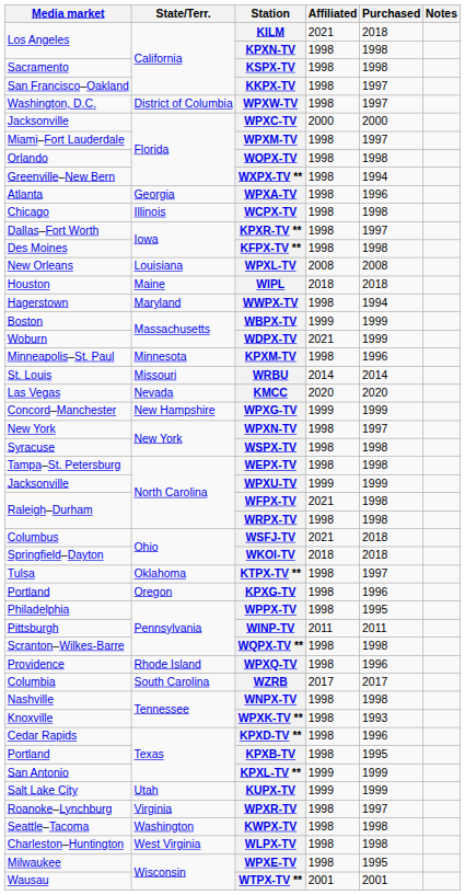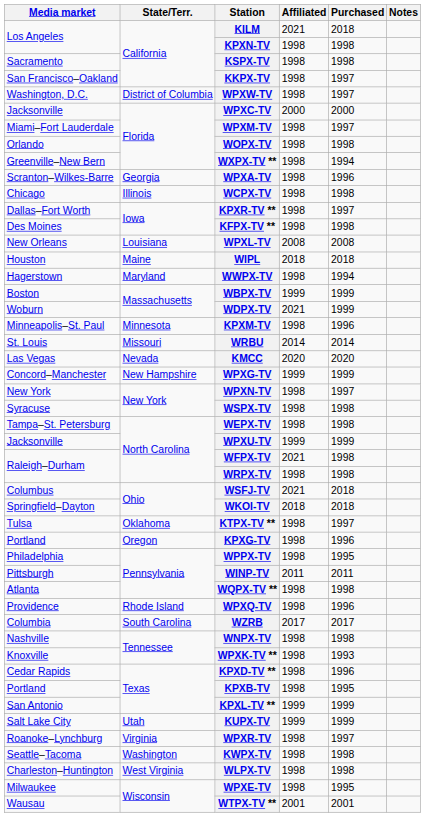 <table class="wikitable sortable">
 <tr>
 <th scope="col"><a href='#'>Media market</a></th>
 <th scope="col">State/Terr.</th>
 <th scope="col">Station</th>
 <th scope="col">Affiliated</th>
 <th scope="col">Purchased</th>
 <th scope="col" class="unsortable">Notes</th>
 </tr>
 <tr>
 <td rowspan="2"><a href='#'>Los Angeles</a></td>
 <td rowspan="4"><a href='#'>California</a></td>
 <th scope="row"><a href='#'>KILM</a></th>
 <td>2021</td>
 <td>2018</td>
 <td></td>
 </tr>
 <tr>
 <th scope="row"><a href='#'>KPXN-TV</a></th>
 <td>1998</td>
 <td>1998</td>
 <td></td>
 </tr>
 <tr>
 <td><a href='#'>Sacramento</a></td>
 <th scope="row"><a href='#'>KSPX-TV</a></th>
 <td>1998</td>
 <td>1998</td>
 <td></td>
 </tr>
 <tr>
 <td><a href='#'>San Francisco</a>–<a href='#'>Oakland</a></td>
 <th scope="row"><a href='#'>KKPX-TV</a></th>
 <td>1998</td>
 <td>1997</td>
 <td></td>
 </tr>
 <tr>
 <td><a href='#'>Washington, D.C.</a></td>
 <td><a href='#'>District of Columbia</a></td>
 <th scope="row"><a href='#'>WPXW-TV</a></th>
 <td>1998</td>
 <td>1997</td>
 <td></td>
 </tr>
 <tr>
 <td><a href='#'>Jacksonville</a></td>
 <td rowspan="4"><a href='#'>Florida</a></td>
 <th scope="row"><a href='#'>WPXC-TV</a></th>
 <td>2000</td>
 <td>2000</td>
 <td></td>
 </tr>
 <tr>
 <td><a href='#'>Miami</a>–<a href='#'>Fort Lauderdale</a></td>
 <th scope="row"><a href='#'>WPXM-TV</a></th>
 <td>1998</td>
 <td>1997</td>
 <td></td>
 </tr>
 <tr>
 <td><a href='#'>Orlando</a></td>
 <th scope="row"><a href='#'>WOPX-TV</a></th>
 <td>1998</td>
 <td>1998</td>
 <td></td>
 </tr>
 <tr>
 <td><a href='#'>Greenville</a>–<a href='#'>New Bern</a></td>
 <th scope="row"><a href='#'>WXPX-TV</a> **</th>
 <td>1998</td>
 <td>1994</td>
 <td></td>
 </tr>
 <tr>
-<td><a href='#'>Atlanta</a></td>
+<td><a href='#'>Scranton</a>–<a href='#'>Wilkes-Barre</a></td>
 <td><a href='#'>Georgia</a></td>
 <th scope="row"><a href='#'>WPXA-TV</a></th>
 <td>1998</td>
 <td>1996</td>
 <td></td>
 </tr>
 <tr>
 <td><a href='#'>Chicago</a></td>
 <td><a href='#'>Illinois</a></td>
 <th scope="row"><a href='#'>WCPX-TV</a></th>
 <td>1998</td>
 <td>1998</td>
 <td></td>
 </tr>
 <tr>
 <td><a href='#'>Dallas</a>–<a href='#'>Fort Worth</a></td>
 <td rowspan="2"><a href='#'>Iowa</a></td>
 <th scope="row"><a href='#'>KPXR-TV</a> **</th>
 <td>1998</td>
 <td>1997</td>
 <td></td>
 </tr>
 <tr>
 <td><a href='#'>Des Moines</a></td>
 <th scope="row"><a href='#'>KFPX-TV</a> **</th>
 <td>1998</td>
 <td>1998</td>
 <td></td>
 </tr>
 <tr>
 <td><a href='#'>New Orleans</a></td>
 <td><a href='#'>Louisiana</a></td>
 <th scope="row"><a href='#'>WPXL-TV</a></th>
 <td>2008</td>
 <td>2008</td>
 <td></td>
 </tr>
 <tr>
 <td><a href='#'>Houston</a></td>
 <td><a href='#'>Maine</a></td>
 <th scope="row"><a href='#'>WIPL</a></th>
 <td>2018</td>
 <td>2018</td>
 <td></td>
 </tr>
 <tr>
 <td><a href='#'>Hagerstown</a></td>
 <td><a href='#'>Maryland</a></td>
 <th scope="row"><a href='#'>WWPX-TV</a></th>
 <td>1998</td>
 <td>1994</td>
 <td></td>
 </tr>
 <tr>
 <td><a href='#'>Boston</a></td>
 <td rowspan="2"><a href='#'>Massachusetts</a></td>
 <th scope="row"><a href='#'>WBPX-TV</a></th>
 <td>1999</td>
 <td>1999</td>
 <td></td>
 </tr>
 <tr>
 <td><a href='#'>Woburn</a></td>
 <th scope="row"><a href='#'>WDPX-TV</a></th>
 <td>2021</td>
 <td>1999</td>
 <td></td>
 </tr>
 <tr>
 <td><a href='#'>Minneapolis</a>–<a href='#'>St. Paul</a></td>
 <td><a href='#'>Minnesota</a></td>
 <th scope="row"><a href='#'>KPXM-TV</a></th>
 <td>1998</td>
 <td>1996</td>
 <td></td>
 </tr>
 <tr>
 <td><a href='#'>St. Louis</a></td>
 <td><a href='#'>Missouri</a></td>
 <th scope="row"><a href='#'>WRBU</a></th>
 <td>2014</td>
 <td>2014</td>
 <td></td>
 </tr>
 <tr>
 <td><a href='#'>Las Vegas</a></td>
 <td><a href='#'>Nevada</a></td>
 <th scope="row"><a href='#'>KMCC</a></th>
 <td>2020</td>
 <td>2020</td>
 <td></td>
 </tr>
 <tr>
 <td><a href='#'>Concord</a>–<a href='#'>Manchester</a></td>
 <td><a href='#'>New Hampshire</a></td>
 <th scope="row"><a href='#'>WPXG-TV</a></th>
 <td>1999</td>
 <td>1999</td>
 <td></td>
 </tr>
 <tr>
 <td><a href='#'>New York</a></td>
 <td rowspan="2"><a href='#'>New York</a></td>
 <th scope="row"><a href='#'>WPXN-TV</a></th>
 <td>1998</td>
 <td>1997</td>
 <td></td>
 </tr>
 <tr>
 <td><a href='#'>Syracuse</a></td>
 <th scope="row"><a href='#'>WSPX-TV</a></th>
 <td>1998</td>
 <td>1998</td>
 <td></td>
 </tr>
 <tr>
 <td><a href='#'>Tampa</a>–<a href='#'>St. Petersburg</a></td>
 <td rowspan="4"><a href='#'>North Carolina</a></td>
 <th scope="row"><a href='#'>WEPX-TV</a></th>
 <td>1998</td>
 <td>1998</td>
 <td></td>
 </tr>
 <tr>
 <td><a href='#'>Jacksonville</a></td>
 <th scope="row"><a href='#'>WPXU-TV</a></th>
 <td>1999</td>
 <td>1999</td>
 <td></td>
 </tr>
 <tr>
 <td rowspan="2"><a href='#'>Raleigh</a>–<a href='#'>Durham</a></td>
 <th scope="row"><a href='#'>WFPX-TV</a></th>
 <td>2021</td>
 <td>1998</td>
 <td></td>
 </tr>
 <tr>
 <th scope="row"><a href='#'>WRPX-TV</a></th>
 <td>1998</td>
 <td>1998</td>
 <td></td>
 </tr>
 <tr>
 <td><a href='#'>Columbus</a></td>
 <td rowspan="2"><a href='#'>Ohio</a></td>
 <th scope="row"><a href='#'>WSFJ-TV</a></th>
 <td>2021</td>
 <td>2018</td>
 <td></td>
 </tr>
 <tr>
 <td><a href='#'>Springfield</a>–<a href='#'>Dayton</a></td>
 <th scope="row"><a href='#'>WKOI-TV</a></th>
 <td>2018</td>
 <td>2018</td>
 <td></td>
 </tr>
 <tr>
 <td><a href='#'>Tulsa</a></td>
 <td><a href='#'>Oklahoma</a></td>
 <th scope="row"><a href='#'>KTPX-TV</a> **</th>
 <td>1998</td>
 <td>1997</td>
 <td></td>
 </tr>
 <tr>
 <td><a href='#'>Portland</a></td>
 <td><a href='#'>Oregon</a></td>
 <th scope="row"><a href='#'>KPXG-TV</a></th>
 <td>1998</td>
 <td>1996</td>
 <td></td>
 </tr>
 <tr>
 <td><a href='#'>Philadelphia</a></td>
 <td rowspan="3"><a href='#'>Pennsylvania</a></td>
 <th scope="row"><a href='#'>WPPX-TV</a></th>
 <td>1998</td>
 <td>1995</td>
 <td></td>
 </tr>
 <tr>
 <td><a href='#'>Pittsburgh</a></td>
 <th scope="row"><a href='#'>WINP-TV</a></th>
 <td>2011</td>
 <td>2011</td>
 <td></td>
 </tr>
 <tr>
-<td><a href='#'>Scranton</a>–<a href='#'>Wilkes-Barre</a></td>
+<td><a href='#'>Atlanta</a></td>
 <th scope="row"><a href='#'>WQPX-TV</a> **</th>
 <td>1998</td>
 <td>1998</td>
 <td></td>
 </tr>
 <tr>
 <td><a href='#'>Providence</a></td>
 <td><a href='#'>Rhode Island</a></td>
 <th scope="row"><a href='#'>WPXQ-TV</a></th>
 <td>1998</td>
 <td>1996</td>
 <td></td>
 </tr>
 <tr>
 <td><a href='#'>Columbia</a></td>
 <td><a href='#'>South Carolina</a></td>
 <th scope="row"><a href='#'>WZRB</a></th>
 <td>2017</td>
 <td>2017</td>
 <td></td>
 </tr>
 <tr>
 <td><a href='#'>Nashville</a></td>
 <td rowspan="2"><a href='#'>Tennessee</a></td>
 <th scope="row"><a href='#'>WNPX-TV</a></th>
 <td>1998</td>
 <td>1998</td>
 <td></td>
 </tr>
 <tr>
 <td><a href='#'>Knoxville</a></td>
 <th scope="row"><a href='#'>WPXK-TV</a> **</th>
 <td>1998</td>
 <td>1993</td>
 <td></td>
 </tr>
 <tr>
 <td><a href='#'>Cedar Rapids</a></td>
 <td rowspan="3"><a href='#'>Texas</a></td>
 <th scope="row"><a href='#'>KPXD-TV</a> **</th>
 <td>1998</td>
 <td>1996</td>
 <td></td>
 </tr>
 <tr>
 <td><a href='#'>Portland</a></td>
 <th scope="row"><a href='#'>KPXB-TV</a></th>
 <td>1998</td>
 <td>1995</td>
 <td></td>
 </tr>
 <tr>
 <td><a href='#'>San Antonio</a></td>
 <th scope="row"><a href='#'>KPXL-TV</a> **</th>
 <td>1999</td>
 <td>1999</td>
 <td></td>
 </tr>
 <tr>
 <td><a href='#'>Salt Lake City</a></td>
 <td><a href='#'>Utah</a></td>
 <th scope="row"><a href='#'>KUPX-TV</a></th>
 <td>1999</td>
 <td>1999</td>
 <td></td>
 </tr>
 <tr>
 <td><a href='#'>Roanoke</a>–<a href='#'>Lynchburg</a></td>
 <td><a href='#'>Virginia</a></td>
 <th scope="row"><a href='#'>WPXR-TV</a></th>
 <td>1998</td>
 <td>1997</td>
 <td></td>
 </tr>
 <tr>
 <td><a href='#'>Seattle</a>–<a href='#'>Tacoma</a></td>
 <td><a href='#'>Washington</a></td>
 <th scope="row"><a href='#'>KWPX-TV</a></th>
 <td>1998</td>
 <td>1998</td>
 <td></td>
 </tr>
 <tr>
 <td><a href='#'>Charleston</a>–<a href='#'>Huntington</a></td>
 <td><a href='#'>West Virginia</a></td>
 <th scope="row"><a href='#'>WLPX-TV</a></th>
 <td>1998</td>
 <td>1998</td>
 <td></td>
 </tr>
 <tr>
 <td><a href='#'>Milwaukee</a></td>
 <td rowspan="2"><a href='#'>Wisconsin</a></td>
 <th scope="row"><a href='#'>WPXE-TV</a></th>
 <td>1998</td>
 <td>1995</td>
 <td></td>
 </tr>
 <tr>
 <td><a href='#'>Wausau</a></td>
 <th scope="row"><a href='#'>WTPX-TV</a> **</th>
 <td>2001</td>
 <td>2001</td>
 <td></td>
 </tr>
 </table>
